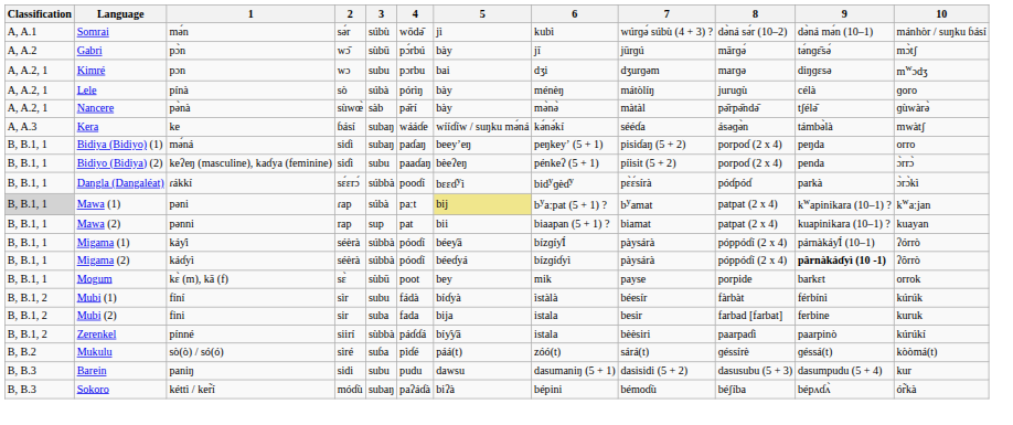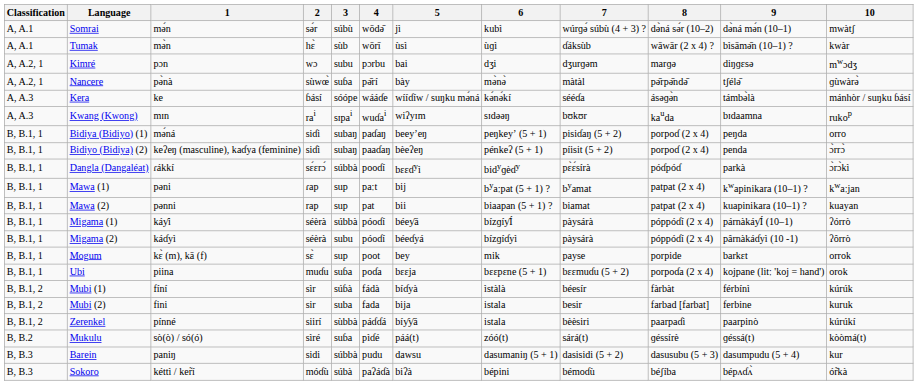 <table class="wikitable sortable" | style="font-size: 85%;" |>
 <tr>
 <th>Classification</th>
 <th>Language</th>
 <th>1</th>
 <th>2</th>
 <th>3</th>
 <th>4</th>
 <th>5</th>
 <th>6</th>
 <th>7</th>
 <th>8</th>
 <th>9</th>
 <th>10</th>
 </tr>
 <tr>
 <td>A, A.1</td>
 <td><a href='#'>Somrai</a></td>
 <td>mə́n</td>
 <td>sə́r</td>
 <td>súbù</td>
 <td>wōdə̄</td>
 <td>jì</td>
 <td>kubì</td>
 <td>wúrɡə́ súbù (4 + 3) ?</td>
 <td>də̀ná sə́r    (10–2)</td>
 <td>də̀ná mə́n  (10–1)</td>
-<td>mánhòr / suŋku ɓásí</td>
+<td>mwàtʃ</td>
 </tr>
 <tr>
-<td>A, A.2</td>
-<td><a href='#'>Gabri</a></td>
-<td>pɔ̀n</td>
-<td>wɔ̄</td>
-<td>sùbū</td>
-<td>pɔ́rbú</td>
-<td>bày</td>
-<td>jī</td>
-<td>jūrɡú</td>
-<td>mārɡə́</td>
-<td>tə́nɡɛ̄sə́</td>
-<td>mɔ̀tʃ</td>
+<td>A, A.1</td>
+<td><a href='#'>Tumak</a></td>
+<td>mə̀n</td>
+<td>hɛ̀</td>
+<td>sùb</td>
+<td>wōrī</td>
+<td>ùsì</td>
+<td>ùɡì</td>
+<td>ɗáksùb</td>
+<td>wāwār (2 x 4) ?</td>
+<td>bìsāmə̄n (10–1) ?</td>
+<td>kwàr</td>
 </tr>
 <tr>
 <td>A, A.2, 1</td>
 <td><a href='#'>Kimré</a></td>
 <td>pɔn</td>
 <td>wɔ</td>
 <td>subu</td>
 <td>pɔrbu</td>
 <td>bai</td>
 <td>dʒi</td>
 <td>dʒurɡəm</td>
 <td>marɡə</td>
 <td>diŋɡɛsə</td>
 <td>m<sup>w</sup>ɔdʒ</td>
 </tr>
 <tr>
 <td>A, A.2, 1</td>
-<td><a href='#'>Lele</a></td>
-<td>pínà</td>
-<td>sò</td>
-<td>súbà</td>
-<td>pórìŋ</td>
-<td>bày</td>
-<td>ménèŋ</td>
-<td>mátòlíŋ</td>
-<td>juruɡù</td>
-<td>célà</td>
-<td>ɡoro</td>
-</tr>
-<tr>
-<td>A, A.2, 1</td>
 <td><a href='#'>Nancere</a></td>
 <td>pə̀nà</td>
 <td>sùwœ̀</td>
-<td>sàb</td>
+<td>suɓa</td>
 <td>pə̄rí</td>
 <td>bày</td>
 <td>mə̀nə̀</td>
 <td>màtàl</td>
 <td>pə̄rpə̄ndə̄</td>
 <td>tʃélə̄</td>
 <td>ɡùwàrə̀</td>
 </tr>
 <tr>
 <td>A, A.3</td>
 <td><a href='#'>Kera</a></td>
 <td>ke</td>
 <td>ɓásí</td>
-<td>subaŋ</td>
+<td>sóópe</td>
 <td>wááɗe</td>
 <td>wííɗíw / suŋku mə́ná</td>
 <td>kə́nə́kí</td>
 <td>sééɗa</td>
 <td>ásəɡə̀n</td>
 <td>támbə̀là</td>
-<td>mwàtʃ</td>
+<td>mánhòr / suŋku ɓásí</td>
+</tr>
+<tr>
+<td>A, A.3</td>
+<td><a href='#'>Kwang (Kwong)</a></td>
+<td>mɪn</td>
+<td>ra<sup>i</sup></td>
+<td>sɪpa<sup>i</sup></td>
+<td>wuɗa<sup>i</sup></td>
+<td>wiʔyɪm</td>
+<td>sɪdəəŋ</td>
+<td>bʊkʊr</td>
+<td>ka<sup>u</sup>da</td>
+<td>bɪdaamna</td>
+<td>ruko<sup>p</sup></td>
 </tr>
 <tr>
 <td>B, B.1, 1</td>
 <td><a href='#'>Bidiya (Bidiyo)</a> (1)</td>
 <td>mə́ná</td>
 <td>siɗi</td>
 <td>subaŋ</td>
 <td>paɗaŋ</td>
 <td>beeyʼeŋ</td>
 <td>peŋkeyʼ (5 + 1)</td>
 <td>pisiɗaŋ  (5 + 2)</td>
 <td>porpoɗ  (2 x 4)</td>
 <td>peŋda</td>
 <td>orro</td>
 </tr>
 <tr>
 <td>B, B.1, 1</td>
 <td><a href='#'>Bidiyo (Bidiya)</a> (2)</td>
 <td>keʔeŋ (masculine), kaɗya (feminine)</td>
 <td>siɗì</td>
-<td>subu</td>
+<td>subaŋ</td>
 <td>paaɗaŋ</td>
 <td>bèeʔeŋ</td>
 <td>pénkeʔ (5 + 1)</td>
 <td>píisit  (5 + 2)</td>
 <td>porpoɗ (2 x 4)</td>
 <td>penda</td>
 <td>ɔ̀rrɔ̀</td>
 </tr>
 <tr>
 <td>B, B.1, 1</td>
 <td><a href='#'>Dangla (Dangaléat)</a></td>
 <td>ɾákkí</td>
 <td>sɛ́ɛrɔ́</td>
 <td>súbbà</td>
 <td>pooɗí</td>
 <td>bɛɛɗ<sup>y</sup>ì</td>
 <td>bid<sup>y</sup>ɡèɗ<sup>y</sup></td>
 <td>pɛ̀ɛ́sírà</td>
 <td>póɗpóɗ</td>
 <td>parkà</td>
 <td>ɔ̀rɔ̀kì</td>
 </tr>
 <tr>
-<td style="background: lightgrey;">B, B.1, 1</td>
+<td>B, B.1, 1</td>
 <td><a href='#'>Mawa</a> (1)</td>
 <td>pəni</td>
 <td>ɾap</td>
-<td>súbà</td>
+<td>sup</td>
 <td>paːt</td>
-<td style="background: khaki;">bij</td>
+<td>bij</td>
 <td>b<sup>y</sup>aːpat  (5 + 1) ?</td>
 <td>b<sup>y</sup>amat</td>
 <td>patpat (2 x 4)</td>
 <td>k<sup>w</sup>apinikara  (10–1) ?</td>
 <td>k<sup>w</sup>aːjan</td>
 </tr>
 <tr>
 <td>B, B.1, 1</td>
 <td><a href='#'>Mawa</a> (2)</td>
 <td>pənni</td>
 <td>rap</td>
 <td>sup</td>
 <td>pat</td>
 <td>bii</td>
 <td>biaapan  (5 + 1) ?</td>
 <td>biamat</td>
 <td>patpat (2 x 4)</td>
 <td>kuapinikara (10–1) ?</td>
 <td>kuayan</td>
 </tr>
 <tr>
 <td>B, B.1, 1</td>
 <td><a href='#'>Migama</a> (1)</td>
 <td>káƴì</td>
 <td>séèrà</td>
 <td>súbbà</td>
 <td>póoɗí</td>
 <td>béeƴá</td>
 <td>bízɡíƴÍ</td>
 <td>pàysárà</td>
 <td>póppóɗí (2 x 4)</td>
 <td>párnàkáƴÍ (10–1)</td>
 <td>ʔórrò</td>
 </tr>
 <tr>
 <td>B, B.1, 1</td>
 <td><a href='#'>Migama</a> (2)</td>
 <td>káɗyì</td>
 <td>séèrà</td>
-<td>súbbà</td>
+<td>subu</td>
 <td>póoɗí</td>
 <td>béeɗyá</td>
 <td>bízɡíɗyì</td>
 <td>pàysárà</td>
 <td>póppóɗí (2 x 4)</td>
-<td><strong>pârnàkáɗyì (10 -1)</strong></td>
+<td>pârnàkáɗyì (10 -1)</td>
 <td>ʔôrrò</td>
 </tr>
 <tr>
 <td>B, B.1, 1</td>
 <td><a href='#'>Mogum</a></td>
 <td>kɛ̀ (m), kā (f)</td>
 <td>sɛ̀</td>
-<td>sùbū</td>
+<td>sup</td>
 <td>poot</td>
 <td>bey</td>
 <td>mik</td>
 <td>payse</td>
 <td>porpide</td>
 <td>barkɛt</td>
 <td>orrok</td>
 </tr>
 <tr>
+<td>B, B.1, 1</td>
+<td><a href='#'>Ubi</a></td>
+<td>piina</td>
+<td>muɗu</td>
+<td>suɓa</td>
+<td>poɗa</td>
+<td>bɛɛja</td>
+<td>bɛɛpɛne  (5 + 1)</td>
+<td>bɛɛmuɗu (5 + 2)</td>
+<td>porpoɗa  (2 x 4)</td>
+<td>kojpane  (litː 'koj = hand')</td>
+<td>orok</td>
+</tr>
+<tr>
 <td>B, B.1, 2</td>
 <td><a href='#'>Mubi</a> (1)</td>
 <td>fíní</td>
 <td>sìr</td>
-<td>subu</td>
+<td>súɓà</td>
 <td>fádà</td>
 <td>bíɗyà</td>
 <td>ìstàlà</td>
 <td>béesír</td>
 <td>fàrbàt</td>
 <td>férbínì</td>
 <td>kúrúk</td>
 </tr>
 <tr>
 <td>B, B.1, 2</td>
 <td><a href='#'>Mubi</a> (2)</td>
 <td>fini</td>
 <td>sir</td>
 <td>suba</td>
 <td>fada</td>
 <td>bija</td>
 <td>istala</td>
 <td>besir</td>
 <td>farbad [farbat]</td>
 <td>ferbine</td>
 <td>kuruk</td>
 </tr>
 <tr>
 <td>B, B.1, 2</td>
 <td><a href='#'>Zerenkel</a></td>
 <td>pínné</td>
 <td>siirí</td>
 <td>sùbbà</td>
 <td>páɗɗá</td>
 <td>bíƴƴá</td>
 <td>istala</td>
 <td>bèèsiri</td>
 <td>paarpaɗì</td>
 <td>paarpinò</td>
 <td>kúrúkí</td>
 </tr>
 <tr>
 <td>B, B.2</td>
 <td><a href='#'>Mukulu</a></td>
 <td>sò(ò) / só(ó)</td>
 <td>sìré</td>
 <td>suɓa</td>
 <td>pìɗé</td>
 <td>páá(t)</td>
 <td>zóó(t)</td>
 <td>sárá(t)</td>
 <td>ɡéssírè</td>
 <td>ɡéssá(t)</td>
 <td>kòòmá(t)</td>
 </tr>
 <tr>
 <td>B, B.3</td>
 <td><a href='#'>Barein</a></td>
 <td>paniŋ</td>
 <td>sidi</td>
-<td>subu</td>
+<td>súbbà</td>
 <td>pudu</td>
 <td>dawsu</td>
 <td>dasumaniŋ  (5 + 1)</td>
 <td>dasisidi      (5 + 2)</td>
 <td>dasusubu    (5 + 3)</td>
 <td>dasumpudu  (5 + 4)</td>
 <td>kur</td>
 </tr>
 <tr>
 <td>B, B.3</td>
 <td><a href='#'>Sokoro</a></td>
 <td>kéttì / ker̃í</td>
 <td>móɗù</td>
-<td>subaŋ</td>
+<td>súbà</td>
 <td>paʔáɗà</td>
 <td>biʔà</td>
 <td>bépini</td>
 <td>bémoɗù</td>
 <td>béʃíba</td>
 <td>bépʌɗʌ̀</td>
 <td>ór̃kà</td>
 </tr>
 </table>
